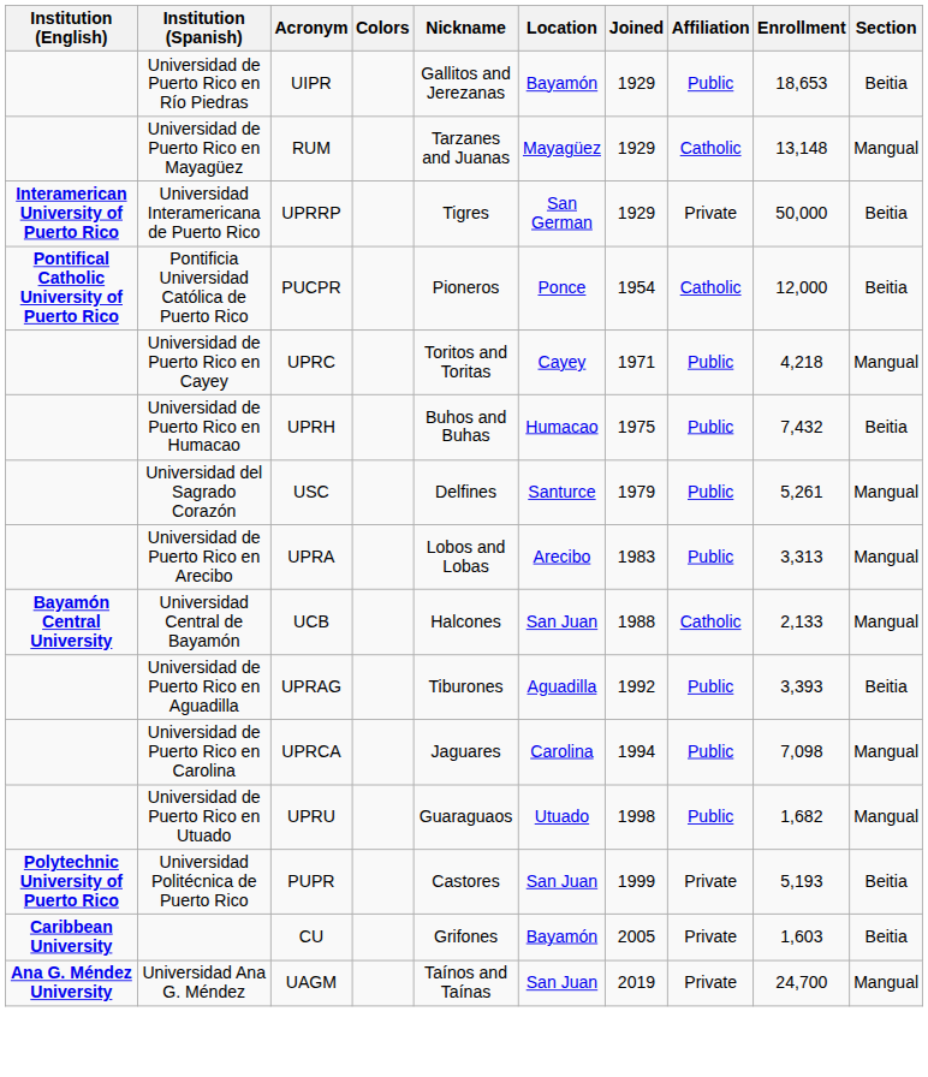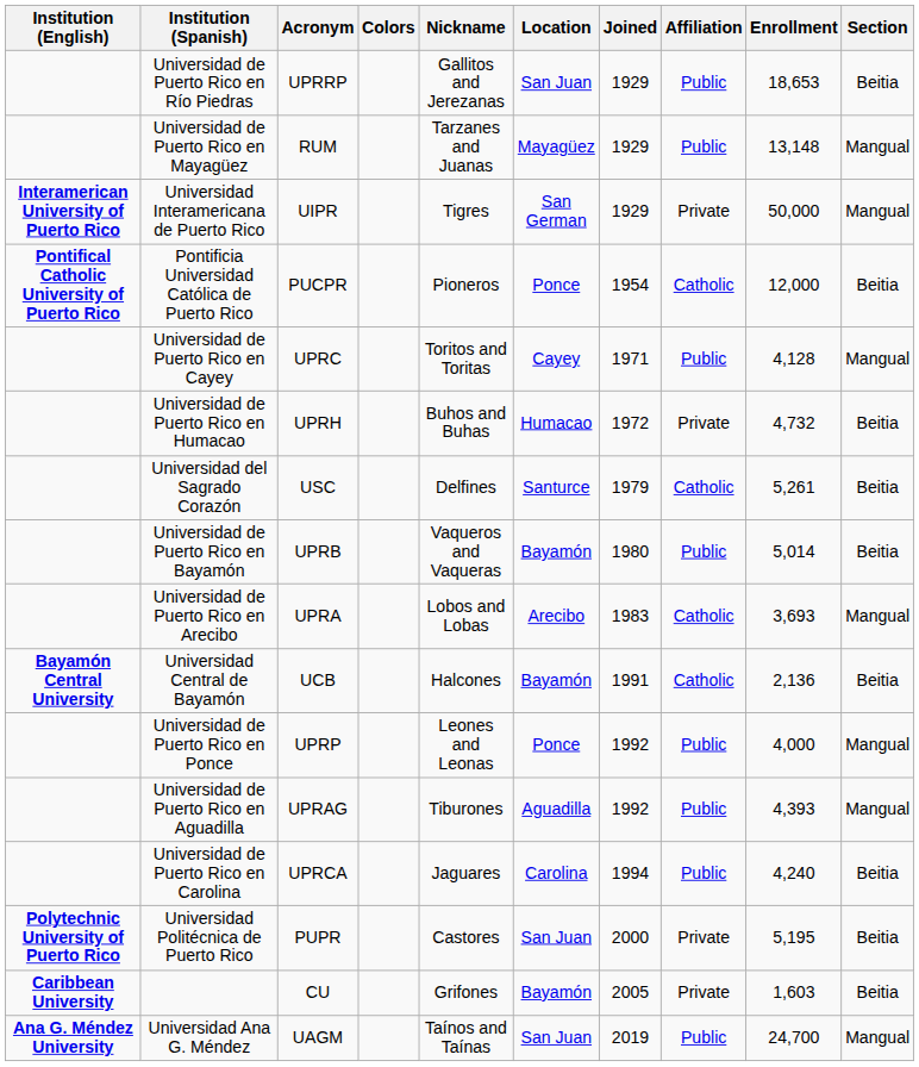 <table class="wikitable sortable" style="text-align: center;">
 <tr>
 <th>Institution (English)</th>
 <th>Institution (Spanish)</th>
 <th>Acronym</th>
 <th>Colors</th>
 <th>Nickname</th>
 <th>Location</th>
 <th>Joined</th>
 <th>Affiliation</th>
 <th>Enrollment</th>
 <th>Section</th>
 </tr>
 <tr>
 <td></td>
 <td>Universidad de Puerto Rico en Río Piedras</td>
-<td>UIPR</td>
+<td>UPRRP</td>
 <td> </td>
 <td>Gallitos and Jerezanas</td>
-<td><a href='#'>Bayamón</a></td>
+<td><a href='#'>San Juan</a></td>
 <td>1929</td>
 <td><a href='#'>Public</a></td>
 <td>18,653</td>
 <td>Beitia</td>
 </tr>
 <tr>
 <td></td>
 <td>Universidad de Puerto Rico en Mayagüez</td>
 <td>RUM</td>
 <td> </td>
 <td>Tarzanes and Juanas</td>
 <td><a href='#'>Mayagüez</a></td>
 <td>1929</td>
-<td><a href='#'>Catholic</a></td>
+<td><a href='#'>Public</a></td>
 <td>13,148</td>
 <td>Mangual</td>
 </tr>
 <tr>
 <td><strong><a href='#'>Interamerican University of Puerto Rico</a></strong></td>
 <td>Universidad Interamericana de Puerto Rico</td>
-<td>UPRRP</td>
+<td>UIPR</td>
 <td> </td>
 <td>Tigres</td>
 <td><a href='#'>San German</a></td>
 <td>1929</td>
 <td>Private</td>
 <td>50,000</td>
-<td>Beitia</td>
+<td>Mangual</td>
 </tr>
 <tr>
 <td><strong><a href='#'>Pontifical Catholic University of Puerto Rico</a></strong></td>
 <td>Pontificia Universidad Católica de Puerto Rico</td>
 <td>PUCPR</td>
 <td> </td>
 <td>Pioneros</td>
 <td><a href='#'>Ponce</a></td>
 <td>1954</td>
 <td><a href='#'>Catholic</a></td>
 <td>12,000</td>
 <td>Beitia</td>
 </tr>
 <tr>
 <td></td>
 <td>Universidad de Puerto Rico en Cayey</td>
 <td>UPRC</td>
 <td>  </td>
 <td>Toritos and Toritas</td>
 <td><a href='#'>Cayey</a></td>
 <td>1971</td>
 <td><a href='#'>Public</a></td>
-<td>4,218</td>
+<td>4,128</td>
 <td>Mangual</td>
 </tr>
 <tr>
 <td></td>
 <td>Universidad de Puerto Rico en Humacao</td>
 <td>UPRH</td>
 <td> </td>
 <td>Buhos and Buhas</td>
 <td><a href='#'>Humacao</a></td>
-<td>1975</td>
-<td><a href='#'>Public</a></td>
-<td>7,432</td>
+<td>1972</td>
+<td>Private</td>
+<td>4,732</td>
 <td>Beitia</td>
 </tr>
 <tr>
 <td></td>
 <td>Universidad del Sagrado Corazón</td>
 <td>USC</td>
 <td></td>
 <td>Delfines</td>
 <td><a href='#'>Santurce</a></td>
 <td>1979</td>
+<td><a href='#'>Catholic</a></td>
+<td>5,261</td>
+<td>Beitia</td>
+</tr>
+<tr>
+<td></td>
+<td>Universidad de Puerto Rico en Bayamón</td>
+<td>UPRB</td>
+<td>  </td>
+<td>Vaqueros and Vaqueras</td>
+<td><a href='#'>Bayamón</a></td>
+<td>1980</td>
 <td><a href='#'>Public</a></td>
-<td>5,261</td>
-<td>Mangual</td>
+<td>5,014</td>
+<td>Beitia</td>
 </tr>
 <tr>
 <td></td>
 <td>Universidad de Puerto Rico en Arecibo</td>
 <td>UPRA</td>
 <td> </td>
 <td>Lobos and Lobas</td>
 <td><a href='#'>Arecibo</a></td>
 <td>1983</td>
-<td><a href='#'>Public</a></td>
-<td>3,313</td>
+<td><a href='#'>Catholic</a></td>
+<td>3,693</td>
 <td>Mangual</td>
 </tr>
 <tr>
 <td><strong><a href='#'>Bayamón Central University</a></strong></td>
 <td>Universidad Central de Bayamón</td>
 <td>UCB</td>
 <td> </td>
 <td>Halcones</td>
-<td><a href='#'>San Juan</a></td>
-<td>1988</td>
+<td><a href='#'>Bayamón</a></td>
+<td>1991</td>
 <td><a href='#'>Catholic</a></td>
-<td>2,133</td>
+<td>2,136</td>
+<td>Beitia</td>
+</tr>
+<tr>
+<td></td>
+<td>Universidad de Puerto Rico en Ponce</td>
+<td>UPRP</td>
+<td> </td>
+<td>Leones and Leonas</td>
+<td><a href='#'>Ponce</a></td>
+<td>1992</td>
+<td><a href='#'>Public</a></td>
+<td>4,000</td>
 <td>Mangual</td>
 </tr>
 <tr>
 <td></td>
 <td>Universidad de Puerto Rico en Aguadilla</td>
 <td>UPRAG</td>
 <td> </td>
 <td>Tiburones</td>
 <td><a href='#'>Aguadilla</a></td>
 <td>1992</td>
 <td><a href='#'>Public</a></td>
-<td>3,393</td>
-<td>Beitia</td>
+<td>4,393</td>
+<td>Mangual</td>
 </tr>
 <tr>
 <td></td>
 <td>Universidad de Puerto Rico en Carolina</td>
 <td>UPRCA</td>
 <td> </td>
 <td>Jaguares</td>
 <td><a href='#'>Carolina</a></td>
 <td>1994</td>
 <td><a href='#'>Public</a></td>
-<td>7,098</td>
-<td>Mangual</td>
-</tr>
-<tr>
-<td></td>
-<td>Universidad de Puerto Rico en Utuado</td>
-<td>UPRU</td>
-<td>  </td>
-<td>Guaraguaos</td>
-<td><a href='#'>Utuado</a></td>
-<td>1998</td>
-<td><a href='#'>Public</a></td>
-<td>1,682</td>
-<td>Mangual</td>
+<td>4,240</td>
+<td>Beitia</td>
 </tr>
 <tr>
 <td><strong><a href='#'>Polytechnic University of Puerto Rico</a></strong></td>
 <td>Universidad Politécnica de Puerto Rico</td>
 <td>PUPR</td>
 <td> </td>
 <td>Castores</td>
 <td><a href='#'>San Juan</a></td>
-<td>1999</td>
+<td>2000</td>
 <td>Private</td>
-<td>5,193</td>
+<td>5,195</td>
 <td>Beitia</td>
 </tr>
 <tr>
 <td><strong><a href='#'>Caribbean University</a></strong></td>
 <td></td>
 <td>CU</td>
 <td>  </td>
 <td>Grifones</td>
 <td><a href='#'>Bayamón</a></td>
 <td>2005</td>
 <td>Private</td>
 <td>1,603</td>
 <td>Beitia</td>
 </tr>
 <tr>
 <td><strong><a href='#'>Ana G. Méndez University</a></strong></td>
 <td>Universidad Ana G. Méndez</td>
 <td>UAGM</td>
 <td> </td>
 <td>Taínos and Taínas</td>
 <td><a href='#'>San Juan</a></td>
 <td>2019</td>
-<td>Private</td>
+<td><a href='#'>Public</a></td>
 <td>24,700</td>
 <td>Mangual</td>
 </tr>
 </table>
